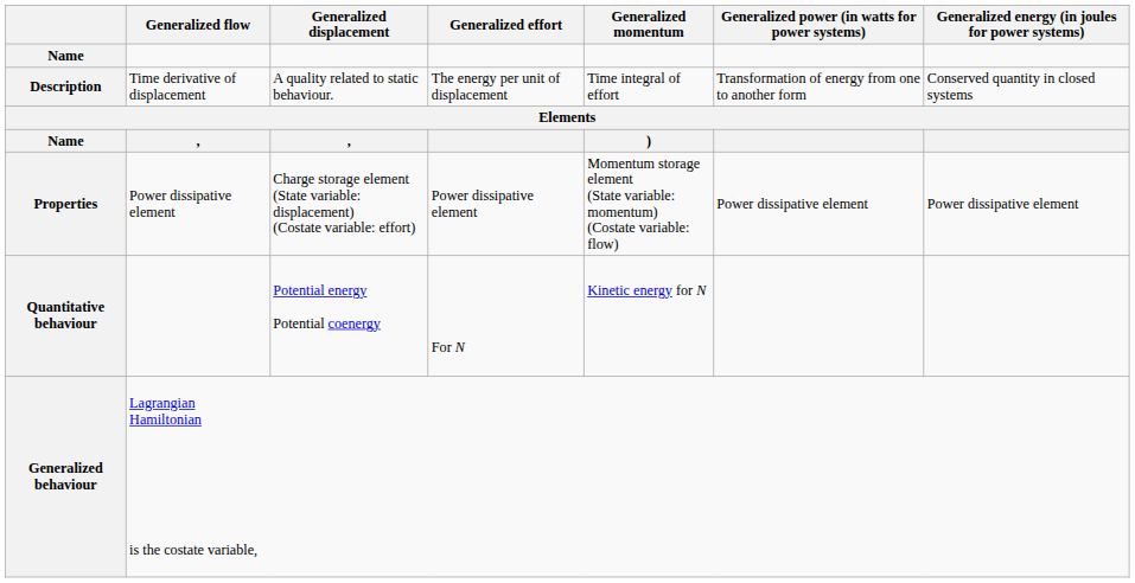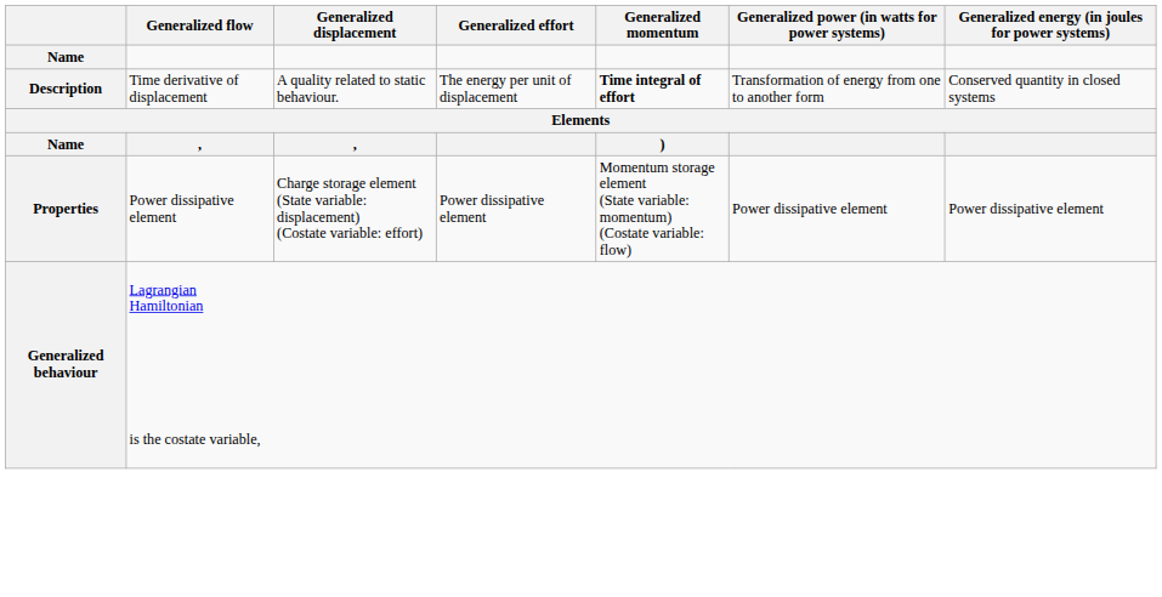 <table class="wikitable">
 <tr>
 <th scope="col"></th>
 <th scope="col">Generalized flow</th>
 <th scope="col">Generalized displacement</th>
 <th scope="col">Generalized effort</th>
 <th scope="col">Generalized momentum</th>
 <th scope="col">Generalized power (in watts for power systems)</th>
 <th scope="col">Generalized energy (in joules for power systems)</th>
 </tr>
 <tr>
 <th scope="row">Name</th>
 <td></td>
 <td></td>
 <td></td>
 <td></td>
 <td></td>
 <td></td>
 </tr>
 <tr>
 <th scope="row">Description</th>
 <td>Time derivative of displacement</td>
 <td>A quality related to static behaviour.</td>
 <td>The energy per unit of displacement</td>
-<td>Time integral of effort</td>
+<td><strong>Time integral of effort</strong></td>
 <td>Transformation of energy from one to another form</td>
 <td>Conserved quantity in closed systems</td>
 </tr>
 <tr>
 <th colspan="7">Elements</th>
 </tr>
 <tr>
 <th scope="row">Name</th>
 <th scope="col">,<br></th>
 <th scope="col">,<br></th>
 <th scope="col"></th>
 <th scope="col">)</th>
 <th scope="col"></th>
 <th scope="col"></th>
 </tr>
 <tr>
 <th scope="row">Properties</th>
 <td>Power dissipative element</td>
 <td>Charge storage element<br>(State variable: displacement)<br>(Costate variable: effort)</td>
 <td>Power dissipative element</td>
 <td>Momentum storage element<br>(State variable: momentum)<br>(Costate variable: flow)</td>
 <td>Power dissipative element</td>
 <td>Power dissipative element</td>
 </tr>
 <tr>
-<th scope="row">Quantitative behaviour</th>
-<td><br><br></td>
-<td><a href='#'>Potential energy</a><br><br>Potential <a href='#'>coenergy</a><br><br></td>
-<td><br><br><br><br><br>For <em>N</em><br><br></td>
-<td><a href='#'>Kinetic energy</a> for <em>N</em><br><br><br><br></td>
-<td><br><br></td>
-<td><br><br></td>
-</tr>
-<tr>
 <th>Generalized behaviour</th>
 <td colspan="6"><br><a href='#'>Lagrangian</a><br><a href='#'>Hamiltonian</a><br><br><br><br><br><br><br><br> is the costate variable,<br><br></td>
 </tr>
 </table>
